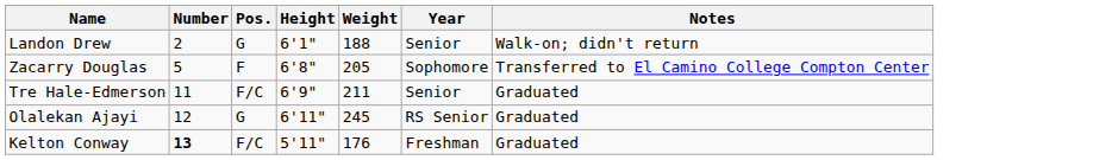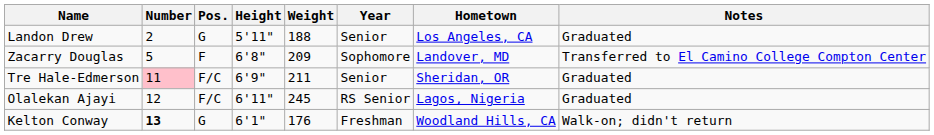 <table class="wikitable sortable" border="1">
 <tr>
 <th>Name</th>
 <th>Number</th>
 <th>Pos.</th>
 <th>Height</th>
 <th>Weight</th>
 <th>Year</th>
+<th>Hometown</th>
 <th class="unsortable">Notes</th>
 </tr>
 <tr>
 <td>Landon Drew</td>
 <td>2</td>
 <td>G</td>
-<td>6'1"</td>
+<td>5'11"</td>
 <td>188</td>
 <td>Senior</td>
-<td>Walk-on; didn't return</td>
+<td><a href='#'>Los Angeles, CA</a></td>
+<td>Graduated</td>
 </tr>
 <tr>
 <td>Zacarry Douglas</td>
 <td>5</td>
 <td>F</td>
 <td>6'8"</td>
-<td>205</td>
+<td>209</td>
 <td>Sophomore</td>
+<td><a href='#'>Landover, MD</a></td>
 <td>Transferred to <a href='#'>El Camino College Compton Center</a></td>
 </tr>
 <tr>
 <td>Tre Hale-Edmerson</td>
-<td>11</td>
+<td style="background: pink;">11</td>
 <td>F/C</td>
 <td>6'9"</td>
 <td>211</td>
 <td>Senior</td>
+<td><a href='#'>Sheridan, OR</a></td>
 <td>Graduated</td>
 </tr>
 <tr>
 <td>Olalekan Ajayi</td>
 <td>12</td>
-<td>G</td>
+<td>F/C</td>
 <td>6'11"</td>
 <td>245</td>
 <td>RS Senior</td>
+<td><a href='#'>Lagos, Nigeria</a></td>
 <td>Graduated</td>
 </tr>
 <tr>
 <td>Kelton Conway</td>
 <td><strong>13</strong></td>
-<td>F/C</td>
-<td>5'11"</td>
+<td>G</td>
+<td>6'1"</td>
 <td>176</td>
 <td>Freshman</td>
-<td>Graduated</td>
+<td><a href='#'>Woodland Hills, CA</a></td>
+<td>Walk-on; didn't return</td>
 </tr>
 </table>
